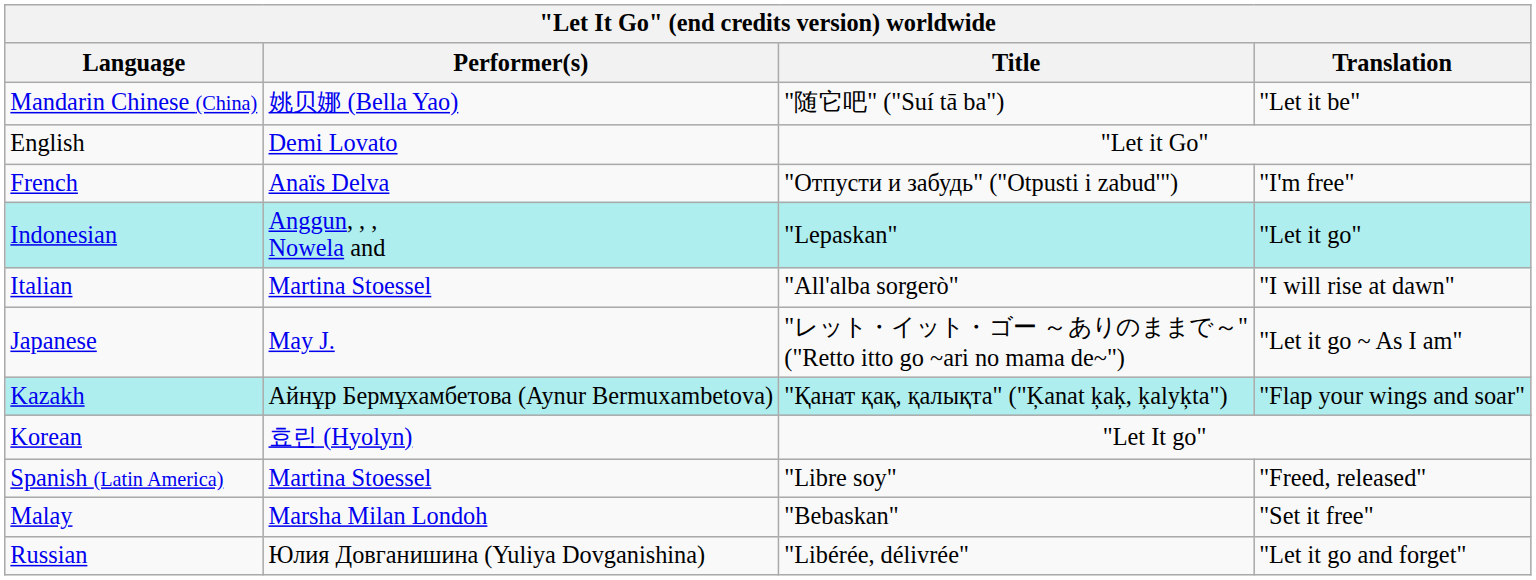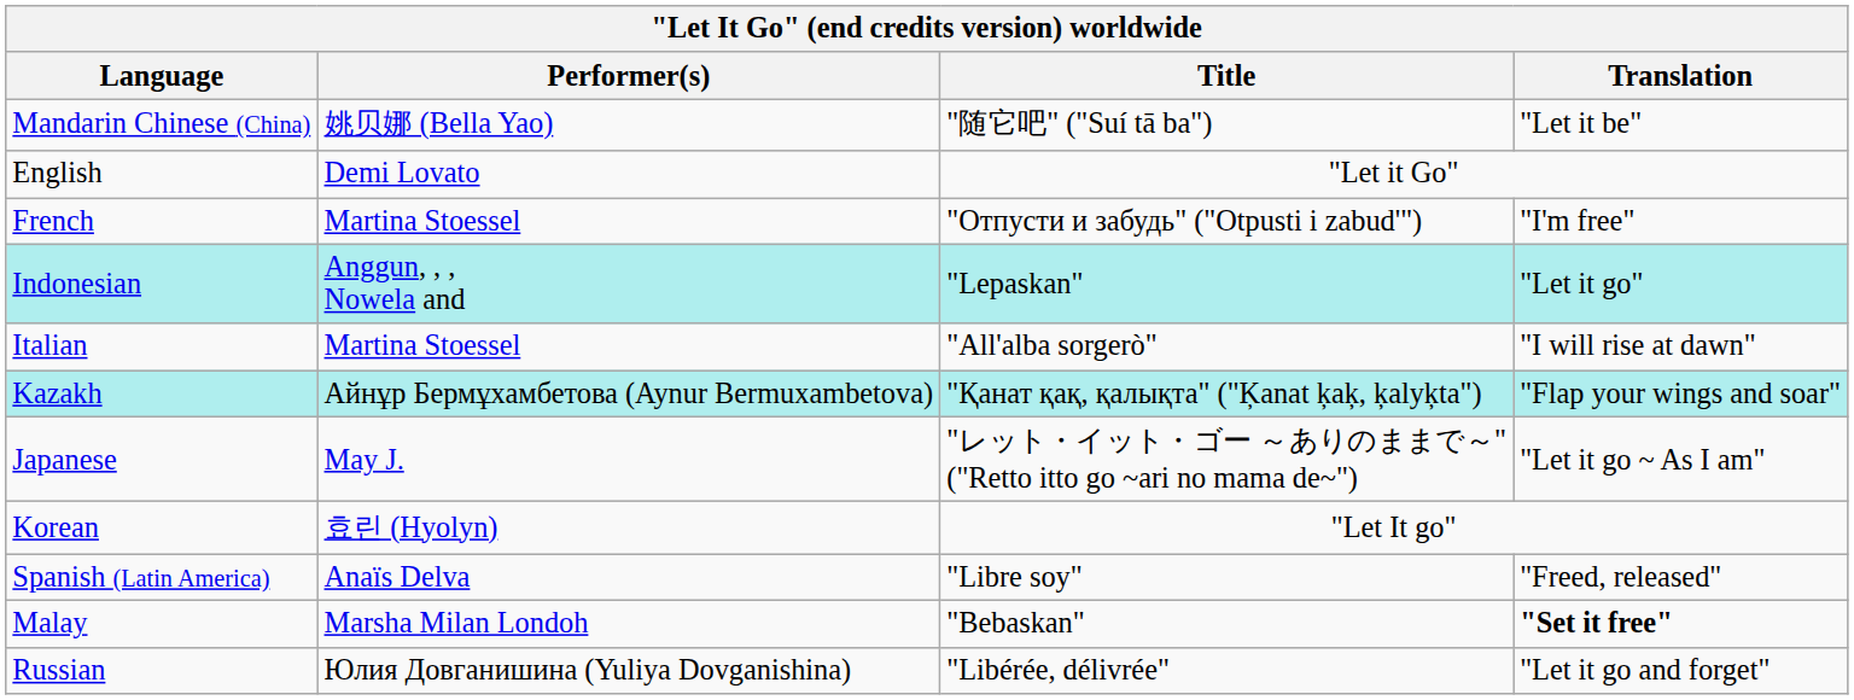 <table class="wikitable collapsible collapsed">
 <tr>
 <th colspan="4">"Let It Go" (end credits version) worldwide</th>
 </tr>
 <tr>
 <th>Language</th>
 <th>Performer(s)</th>
 <th>Title</th>
 <th>Translation</th>
 </tr>
 <tr>
 <td><a href='#'>Mandarin Chinese <small>(China)</small></a></td>
 <td><a href='#'>姚贝娜 (Bella Yao)</a></td>
 <td>"随它吧" ("Suí tā ba")</td>
 <td>"Let it be"</td>
 </tr>
 <tr>
 <td>English</td>
 <td><a href='#'>Demi Lovato</a></td>
 <td style="text-align:center;" colspan="2">"Let it Go"</td>
 </tr>
 <tr>
 <td><a href='#'>French</a></td>
-<td><a href='#'>Anaïs Delva</a></td>
+<td><a href='#'>Martina Stoessel</a></td>
 <td>"Отпусти и забудь" ("Otpusti i zabud'")</td>
 <td>"I'm free"</td>
 </tr>
 <tr>
 <td style="background:PaleTurquoise"><a href='#'>Indonesian</a></td>
 <td style="background:PaleTurquoise"><a href='#'>Anggun</a>, , ,<br><a href='#'>Nowela</a> and </td>
 <td style="background:PaleTurquoise">"Lepaskan"</td>
 <td style="background:PaleTurquoise">"Let it go"</td>
 </tr>
 <tr>
 <td><a href='#'>Italian</a></td>
 <td><a href='#'>Martina Stoessel</a></td>
 <td>"All'alba sorgerò"</td>
 <td>"I will rise at dawn"</td>
 </tr>
 <tr>
+<td style="background:PaleTurquoise"><a href='#'>Kazakh</a></td>
+<td style="background:PaleTurquoise">Айнұр Бермұхамбетова (Aynur Bermuxambetova)</td>
+<td style="background:PaleTurquoise">"Қанат қақ, қалықта" ("Ķanat ķaķ, ķalyķta")</td>
+<td style="background:PaleTurquoise">"Flap your wings and soar"</td>
+</tr>
+<tr>
 <td><a href='#'>Japanese</a></td>
 <td><a href='#'>May J.</a></td>
 <td>"レット・イット・ゴー ～ありのままで～"<br>("Retto itto go ~ari no mama de~")</td>
 <td>"Let it go ~ As I am"</td>
-</tr>
-<tr>
-<td style="background:PaleTurquoise"><a href='#'>Kazakh</a></td>
-<td style="background:PaleTurquoise">Айнұр Бермұхамбетова (Aynur Bermuxambetova)</td>
-<td style="background:PaleTurquoise">"Қанат қақ, қалықта" ("Ķanat ķaķ, ķalyķta")</td>
-<td style="background:PaleTurquoise">"Flap your wings and soar"</td>
 </tr>
 <tr>
 <td><a href='#'>Korean</a></td>
 <td><a href='#'>효린 (Hyolyn)</a></td>
 <td style="text-align:center;" colspan="2">"Let It go"</td>
 </tr>
 <tr>
 <td><a href='#'>Spanish <small>(Latin America)</small></a></td>
-<td><a href='#'>Martina Stoessel</a></td>
+<td><a href='#'>Anaïs Delva</a></td>
 <td>"Libre soy"</td>
 <td>"Freed, released"</td>
 </tr>
 <tr>
 <td><a href='#'>Malay</a></td>
 <td><a href='#'>Marsha Milan Londoh</a></td>
 <td>"Bebaskan"</td>
-<td>"Set it free"</td>
+<td><strong>"Set it free"</strong></td>
 </tr>
 <tr>
 <td><a href='#'>Russian</a></td>
 <td>Юлия Довганишина (Yuliya Dovganishina)</td>
 <td>"Libérée, délivrée"</td>
 <td>"Let it go and forget"</td>
 </tr>
 </table>
